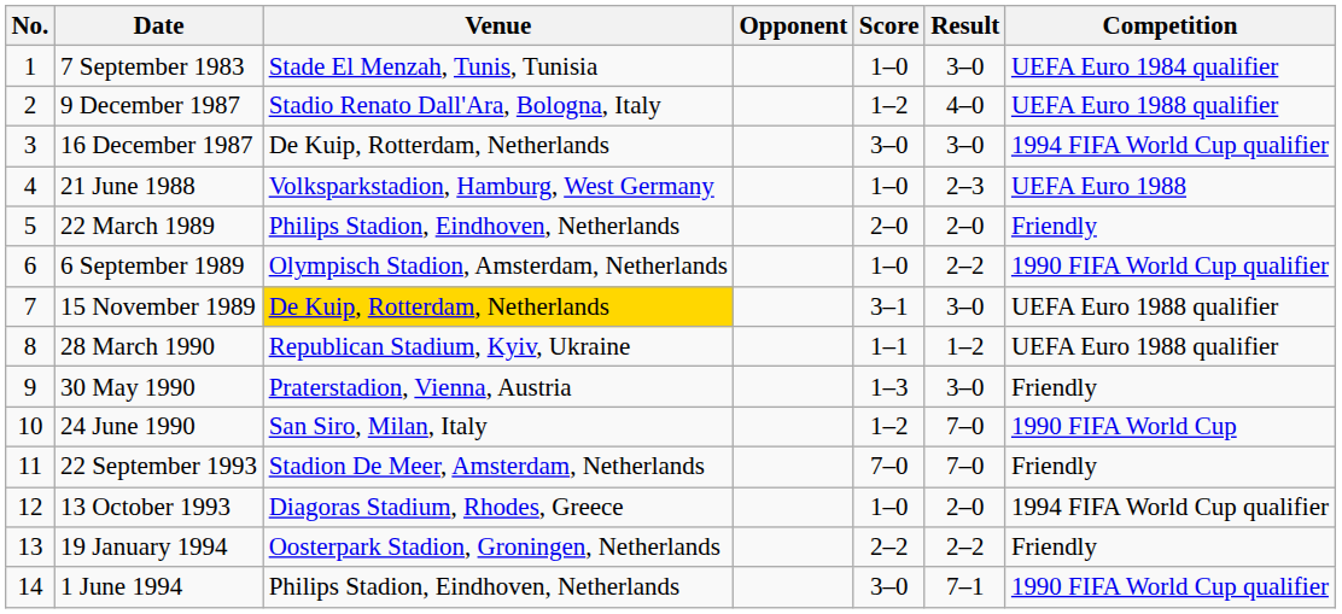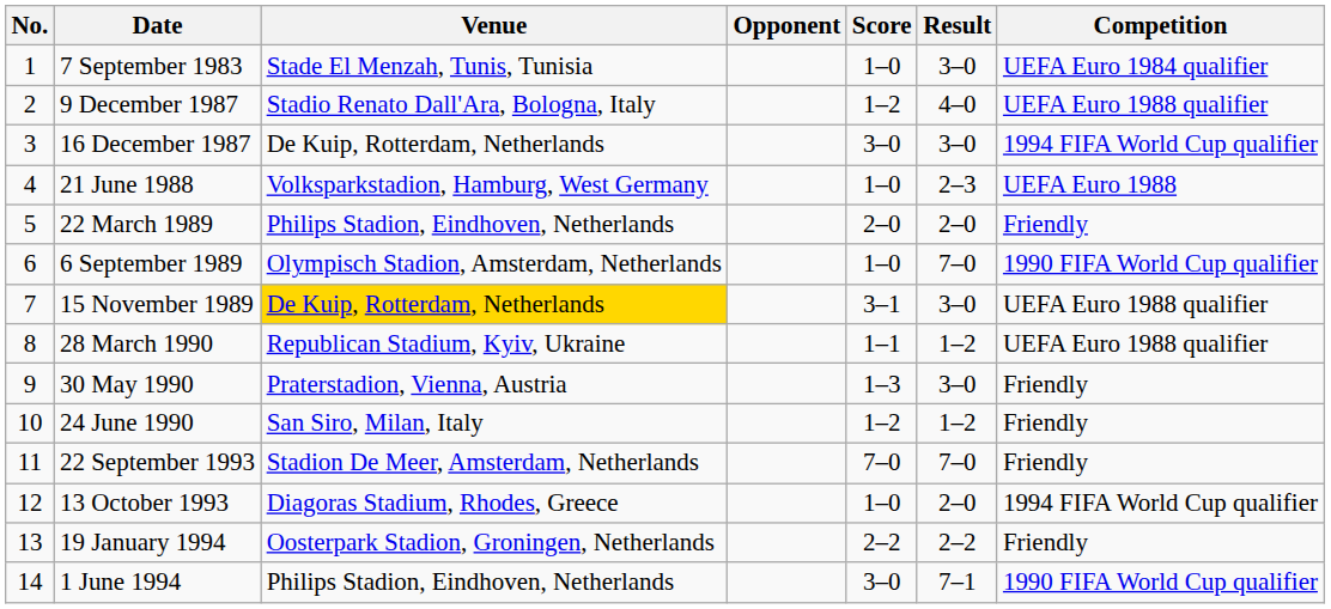 <table class="wikitable sortable">
 <tr>
 <th scope="col">No.</th>
 <th scope="col">Date</th>
 <th scope="col">Venue</th>
 <th scope="col">Opponent</th>
 <th scope="col">Score</th>
 <th scope="col">Result</th>
 <th scope="col">Competition</th>
 </tr>
 <tr>
 <td align="center">1</td>
 <td>7 September 1983</td>
 <td><a href='#'>Stade El Menzah</a>, <a href='#'>Tunis</a>, Tunisia</td>
 <td></td>
 <td align="center">1–0</td>
 <td align="center">3–0</td>
 <td><a href='#'>UEFA Euro 1984 qualifier</a></td>
 </tr>
 <tr>
 <td align="center">2</td>
 <td>9 December 1987</td>
 <td><a href='#'>Stadio Renato Dall'Ara</a>, <a href='#'>Bologna</a>, Italy</td>
 <td></td>
 <td align="center">1–2</td>
 <td align="center">4–0</td>
 <td><a href='#'>UEFA Euro 1988 qualifier</a></td>
 </tr>
 <tr>
 <td align="center">3</td>
 <td>16 December 1987</td>
 <td>De Kuip, Rotterdam, Netherlands</td>
 <td></td>
 <td align="center">3–0</td>
 <td align="center">3–0</td>
 <td><a href='#'>1994 FIFA World Cup qualifier</a></td>
 </tr>
 <tr>
 <td align="center">4</td>
 <td>21 June 1988</td>
 <td><a href='#'>Volksparkstadion</a>, <a href='#'>Hamburg</a>, <a href='#'>West Germany</a></td>
 <td></td>
 <td align="center">1–0</td>
 <td align="center">2–3</td>
 <td><a href='#'>UEFA Euro 1988</a></td>
 </tr>
 <tr>
 <td align="center">5</td>
 <td>22 March 1989</td>
 <td><a href='#'>Philips Stadion</a>, <a href='#'>Eindhoven</a>, Netherlands</td>
 <td></td>
 <td align="center">2–0</td>
 <td align="center">2–0</td>
 <td><a href='#'>Friendly</a></td>
 </tr>
 <tr>
 <td align="center">6</td>
 <td>6 September 1989</td>
 <td><a href='#'>Olympisch Stadion</a>, Amsterdam, Netherlands</td>
 <td></td>
 <td align="center">1–0</td>
-<td align="center">2–2</td>
+<td align="center">7–0</td>
 <td><a href='#'>1990 FIFA World Cup qualifier</a></td>
 </tr>
 <tr>
 <td align="center">7</td>
 <td>15 November 1989</td>
 <td style="background: gold;"><a href='#'>De Kuip</a>, <a href='#'>Rotterdam</a>, Netherlands</td>
 <td></td>
 <td align="center">3–1</td>
 <td align="center">3–0</td>
 <td>UEFA Euro 1988 qualifier</td>
 </tr>
 <tr>
 <td align="center">8</td>
 <td>28 March 1990</td>
 <td><a href='#'>Republican Stadium</a>, <a href='#'>Kyiv</a>, Ukraine</td>
 <td></td>
 <td align="center">1–1</td>
 <td align="center">1–2</td>
 <td>UEFA Euro 1988 qualifier</td>
 </tr>
 <tr>
 <td align="center">9</td>
 <td>30 May 1990</td>
 <td><a href='#'>Praterstadion</a>, <a href='#'>Vienna</a>, Austria</td>
 <td></td>
 <td align="center">1–3</td>
 <td align="center">3–0</td>
 <td>Friendly</td>
 </tr>
 <tr>
 <td align="center">10</td>
 <td>24 June 1990</td>
 <td><a href='#'>San Siro</a>, <a href='#'>Milan</a>, Italy</td>
 <td></td>
 <td align="center">1–2</td>
-<td align="center">7–0</td>
-<td><a href='#'>1990 FIFA World Cup</a></td>
+<td align="center">1–2</td>
+<td>Friendly</td>
 </tr>
 <tr>
 <td align="center">11</td>
 <td>22 September 1993</td>
 <td><a href='#'>Stadion De Meer</a>, <a href='#'>Amsterdam</a>, Netherlands</td>
 <td></td>
 <td align="center">7–0</td>
 <td align="center">7–0</td>
 <td>Friendly</td>
 </tr>
 <tr>
 <td align="center">12</td>
 <td>13 October 1993</td>
 <td><a href='#'>Diagoras Stadium</a>, <a href='#'>Rhodes</a>, Greece</td>
 <td></td>
 <td align="center">1–0</td>
 <td align="center">2–0</td>
 <td>1994 FIFA World Cup qualifier</td>
 </tr>
 <tr>
 <td align="center">13</td>
 <td>19 January 1994</td>
 <td><a href='#'>Oosterpark Stadion</a>, <a href='#'>Groningen</a>, Netherlands</td>
 <td></td>
 <td align="center">2–2</td>
 <td align="center">2–2</td>
 <td>Friendly</td>
 </tr>
 <tr>
 <td align="center">14</td>
 <td>1 June 1994</td>
 <td>Philips Stadion, Eindhoven, Netherlands</td>
 <td></td>
 <td align="center">3–0</td>
 <td align="center">7–1</td>
 <td><a href='#'>1990 FIFA World Cup qualifier</a></td>
 </tr>
 </table>
